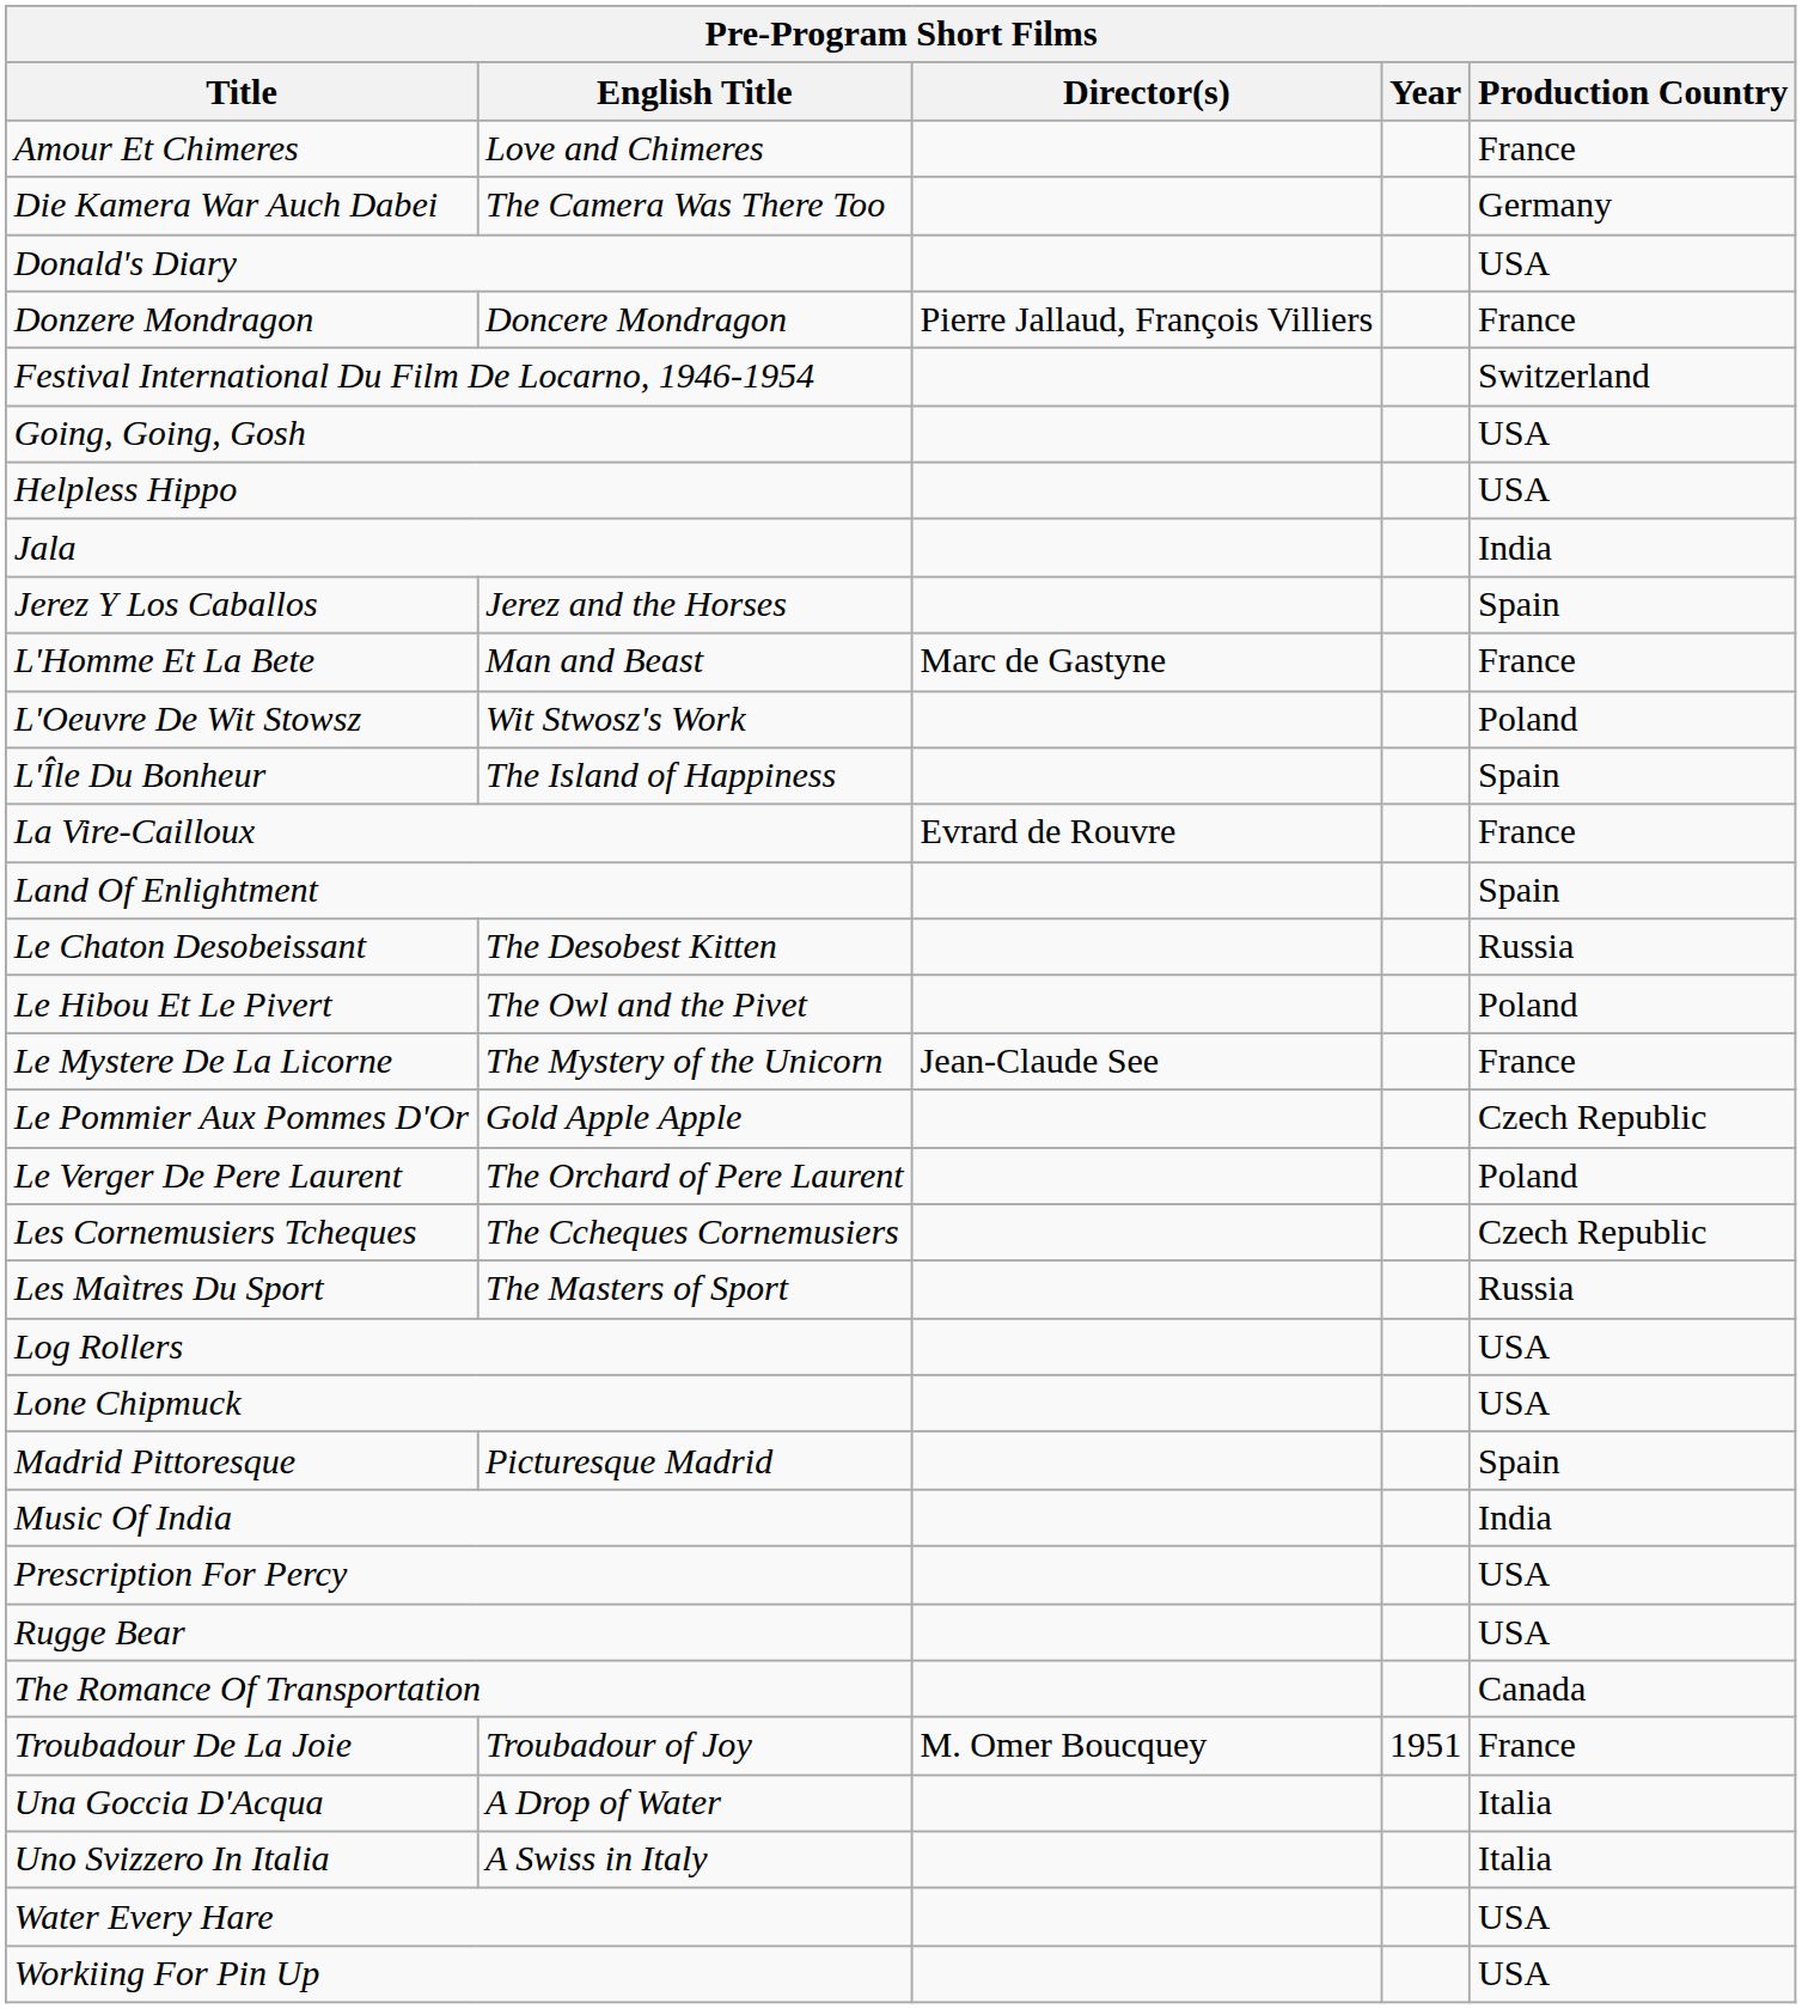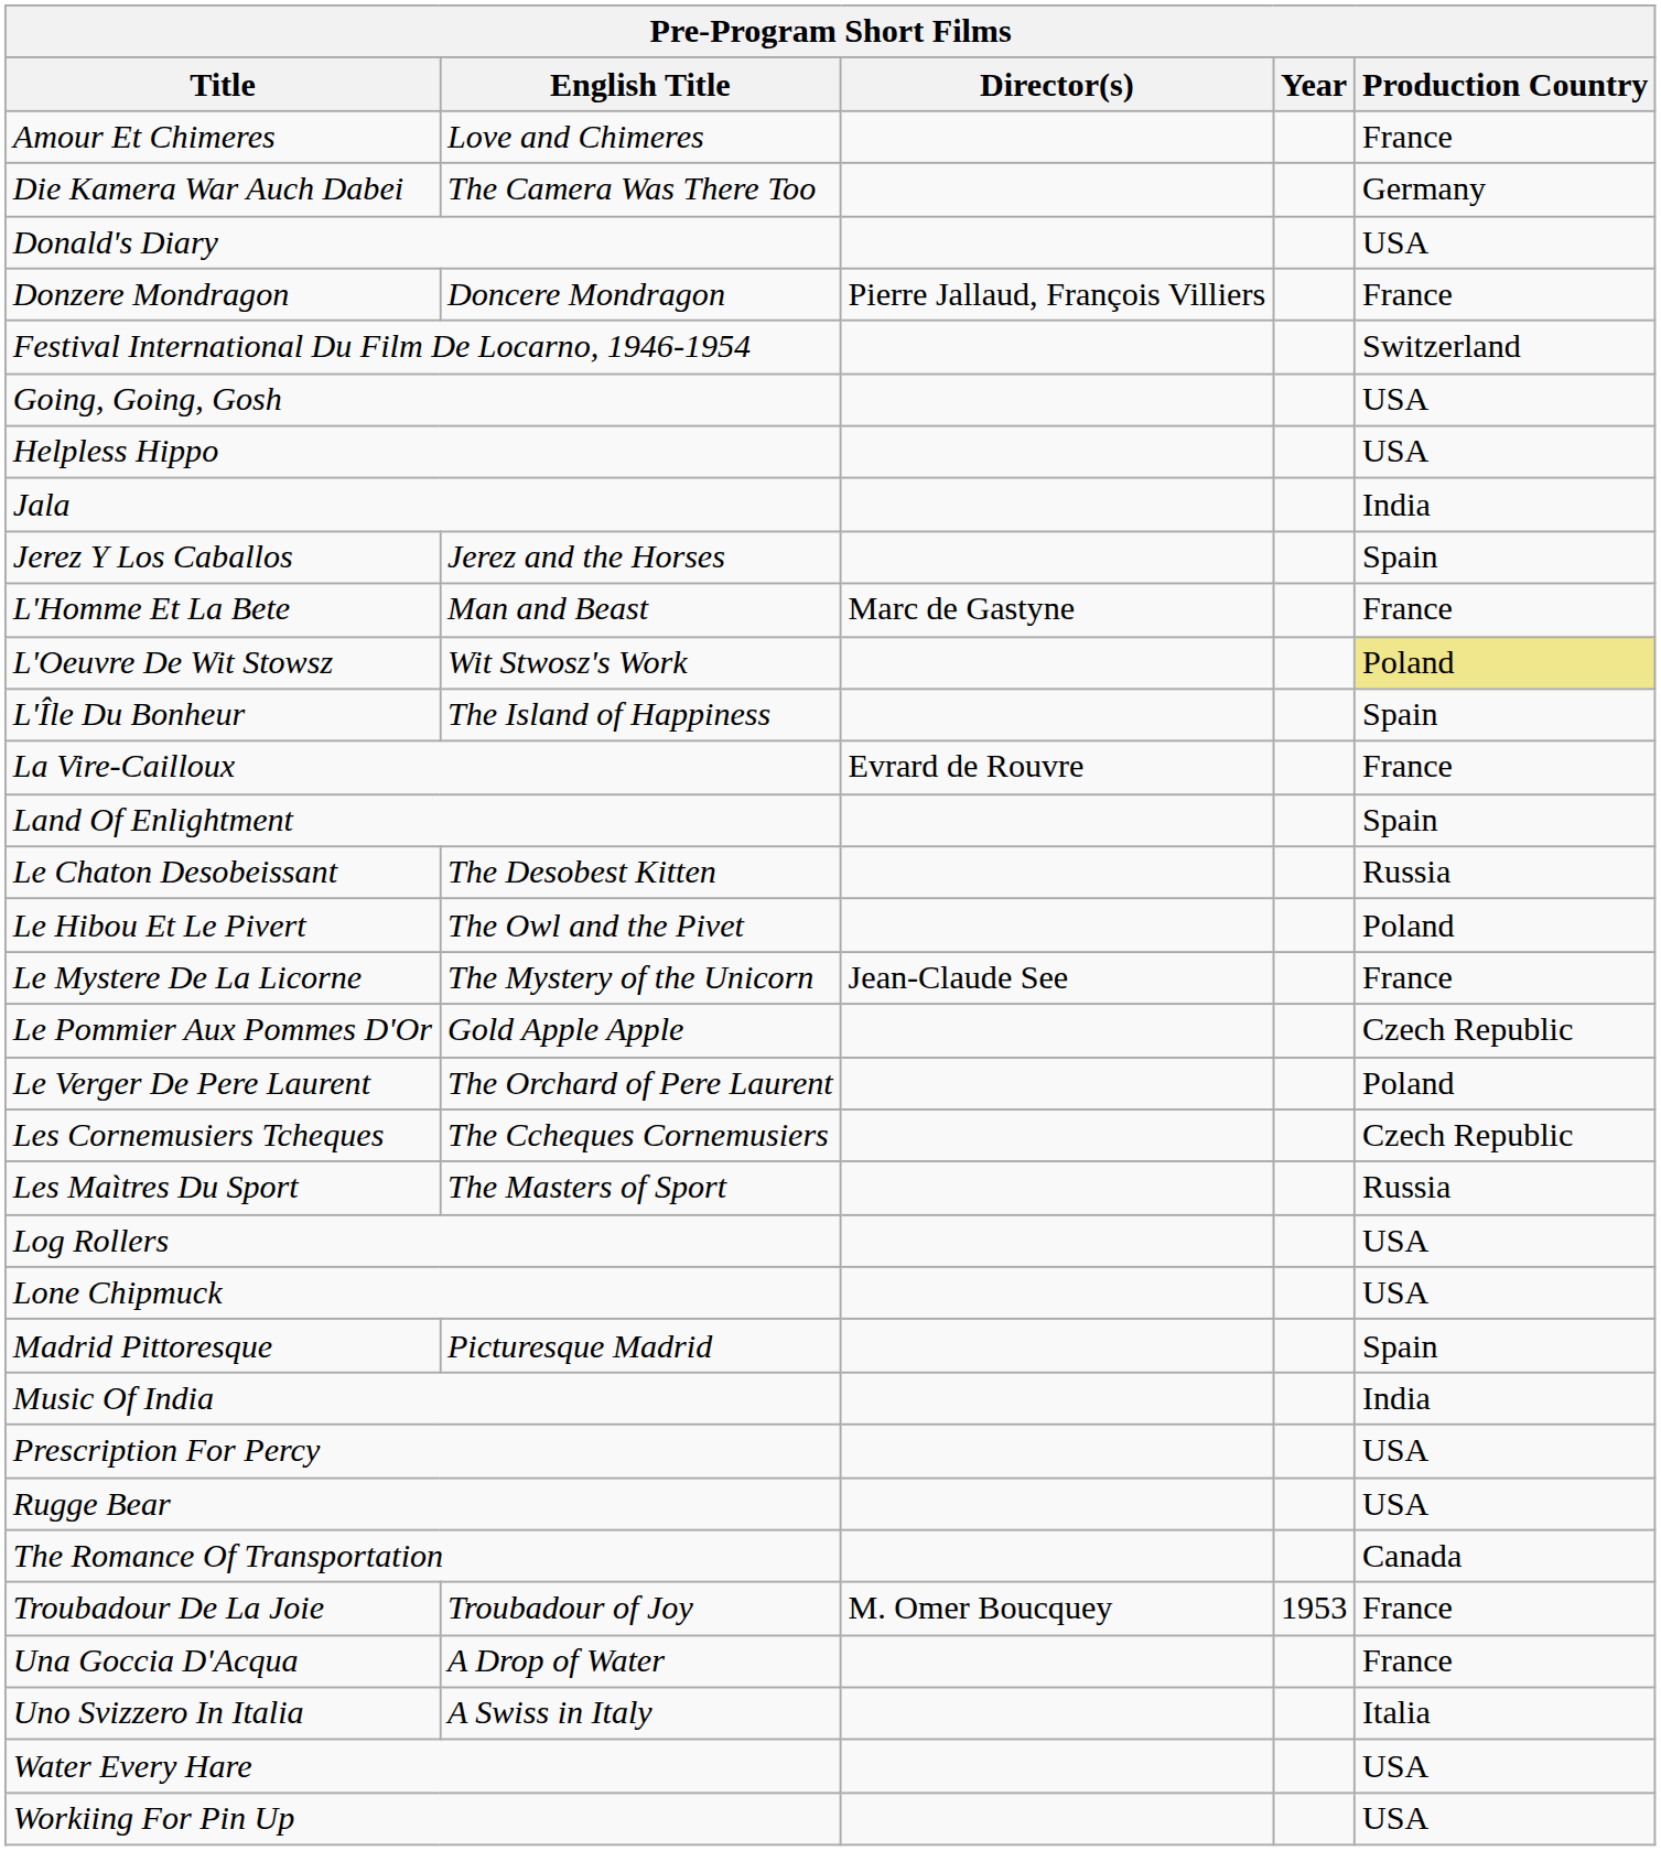 <table class="wikitable">
 <tr>
 <th colspan="5">Pre-Program Short Films</th>
 </tr>
 <tr>
 <th>Title</th>
 <th>English Title</th>
 <th>Director(s)</th>
 <th>Year</th>
 <th>Production Country</th>
 </tr>
 <tr>
 <td><em>Amour Et Chimeres</em></td>
 <td><em>Love and Chimeres</em></td>
 <td></td>
 <td></td>
 <td>France</td>
 </tr>
 <tr>
 <td><em>Die Kamera War Auch Dabei</em></td>
 <td><em>The Camera Was There Too</em></td>
 <td></td>
 <td></td>
 <td>Germany</td>
 </tr>
 <tr>
 <td colspan="2"><em>Donald's Diary</em></td>
 <td></td>
 <td></td>
 <td>USA</td>
 </tr>
 <tr>
 <td><em>Donzere Mondragon</em></td>
 <td><em>Doncere Mondragon</em></td>
 <td>Pierre Jallaud, François Villiers</td>
 <td></td>
 <td>France</td>
 </tr>
 <tr>
 <td colspan="2"><em>Festival International Du Film De Locarno, 1946-1954</em></td>
 <td></td>
 <td></td>
 <td>Switzerland</td>
 </tr>
 <tr>
 <td colspan="2"><em>Going, Going, Gosh</em></td>
 <td></td>
 <td></td>
 <td>USA</td>
 </tr>
 <tr>
 <td colspan="2"><em>Helpless Hippo</em></td>
 <td></td>
 <td></td>
 <td>USA</td>
 </tr>
 <tr>
 <td colspan="2"><em>Jala</em></td>
 <td></td>
 <td></td>
 <td>India</td>
 </tr>
 <tr>
 <td><em>Jerez Y Los Caballos</em></td>
 <td><em>Jerez and the Horses</em></td>
 <td></td>
 <td></td>
 <td>Spain</td>
 </tr>
 <tr>
 <td><em>L'Homme Et La Bete</em></td>
 <td><em>Man and Beast</em></td>
 <td>Marc de Gastyne</td>
 <td></td>
 <td>France</td>
 </tr>
 <tr>
 <td><em>L'Oeuvre De Wit Stowsz</em></td>
 <td><em>Wit Stwosz's Work</em></td>
 <td></td>
 <td></td>
-<td>Poland</td>
+<td style="background: khaki;">Poland</td>
 </tr>
 <tr>
 <td><em>L'Île Du Bonheur</em></td>
 <td><em>The Island of Happiness</em></td>
 <td></td>
 <td></td>
 <td>Spain</td>
 </tr>
 <tr>
 <td colspan="2"><em>La Vire-Cailloux</em></td>
 <td>Evrard de Rouvre</td>
 <td></td>
 <td>France</td>
 </tr>
 <tr>
 <td colspan="2"><em>Land Of Enlightment</em></td>
 <td></td>
 <td></td>
 <td>Spain</td>
 </tr>
 <tr>
 <td><em>Le Chaton Desobeissant</em></td>
 <td><em>The Desobest Kitten</em></td>
 <td></td>
 <td></td>
 <td>Russia</td>
 </tr>
 <tr>
 <td><em>Le Hibou Et Le Pivert</em></td>
 <td><em>The Owl and the Pivet</em></td>
 <td></td>
 <td></td>
 <td>Poland</td>
 </tr>
 <tr>
 <td><em>Le Mystere De La Licorne</em></td>
 <td><em>The Mystery of the Unicorn</em></td>
 <td>Jean-Claude See</td>
 <td></td>
 <td>France</td>
 </tr>
 <tr>
 <td><em>Le Pommier Aux Pommes D'Or</em></td>
 <td><em>Gold Apple Apple</em></td>
 <td></td>
 <td></td>
 <td>Czech Republic</td>
 </tr>
 <tr>
 <td><em>Le Verger De Pere Laurent</em></td>
 <td><em>The Orchard of Pere Laurent</em></td>
 <td></td>
 <td></td>
 <td>Poland</td>
 </tr>
 <tr>
 <td><em>Les Cornemusiers Tcheques</em></td>
 <td><em>The Ccheques Cornemusiers</em></td>
 <td></td>
 <td></td>
 <td>Czech Republic</td>
 </tr>
 <tr>
 <td><em>Les Maìtres Du Sport</em></td>
 <td><em>The Masters of Sport</em></td>
 <td></td>
 <td></td>
 <td>Russia</td>
 </tr>
 <tr>
 <td colspan="2"><em>Log Rollers</em></td>
 <td></td>
 <td></td>
 <td>USA</td>
 </tr>
 <tr>
 <td colspan="2"><em>Lone Chipmuck</em></td>
 <td></td>
 <td></td>
 <td>USA</td>
 </tr>
 <tr>
 <td><em>Madrid Pittoresque</em></td>
 <td><em>Picturesque Madrid</em></td>
 <td></td>
 <td></td>
 <td>Spain</td>
 </tr>
 <tr>
 <td colspan="2"><em>Music Of India</em></td>
 <td></td>
 <td></td>
 <td>India</td>
 </tr>
 <tr>
 <td colspan="2"><em>Prescription For Percy</em></td>
 <td></td>
 <td></td>
 <td>USA</td>
 </tr>
 <tr>
 <td colspan="2"><em>Rugge Bear</em></td>
 <td></td>
 <td></td>
 <td>USA</td>
 </tr>
 <tr>
 <td colspan="2"><em>The Romance Of Transportation</em></td>
 <td></td>
 <td></td>
 <td>Canada</td>
 </tr>
 <tr>
 <td><em>Troubadour De La Joie</em></td>
 <td><em>Troubadour of Joy</em></td>
 <td>M. Omer Boucquey</td>
-<td>1951</td>
+<td>1953</td>
 <td>France</td>
 </tr>
 <tr>
 <td><em>Una Goccia D'Acqua</em></td>
 <td><em>A Drop of Water</em></td>
 <td></td>
 <td></td>
-<td>Italia</td>
+<td>France</td>
 </tr>
 <tr>
 <td><em>Uno Svizzero In Italia</em></td>
 <td><em>A Swiss in Italy</em></td>
 <td></td>
 <td></td>
 <td>Italia</td>
 </tr>
 <tr>
 <td colspan="2"><em>Water Every Hare</em></td>
 <td></td>
 <td></td>
 <td>USA</td>
 </tr>
 <tr>
 <td colspan="2"><em>Workiing For Pin Up</em></td>
 <td></td>
 <td></td>
 <td>USA</td>
 </tr>
 </table>
